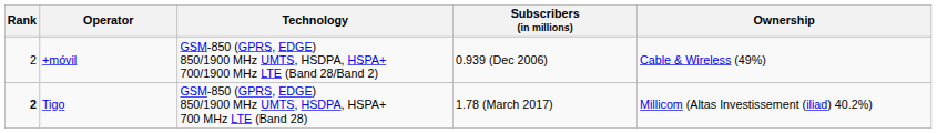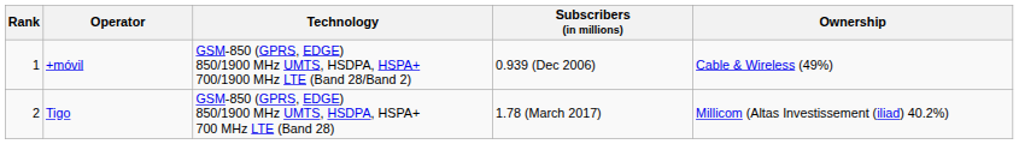 <table class="wikitable">
 <tr>
 <th style="width:3%;">Rank</th>
 <th style="width:15%;">Operator</th>
 <th style="width:30%;">Technology</th>
 <th style="width:20%;">Subscribers<br><small>(in millions)</small></th>
 <th style="width:32%;">Ownership</th>
 </tr>
 <tr>
-<td align=right>2</td>
+<td align=right>1</td>
 <td><a href='#'>+móvil</a></td>
 <td><a href='#'>GSM</a>-850 (<a href='#'>GPRS</a>, <a href='#'>EDGE</a>)<br>850/1900 MHz <a href='#'>UMTS</a>, HSDPA, <a href='#'>HSPA+</a><br>700/1900 MHz <a href='#'>LTE</a> (Band 28/Band 2)</td>
 <td>0.939 (Dec 2006)</td>
 <td><a href='#'>Cable & Wireless</a> (49%)</td>
 </tr>
 <tr>
-<td align=right><strong>2</strong></td>
+<td align=right>2</td>
 <td><a href='#'>Tigo</a></td>
 <td><a href='#'>GSM</a>-850 (<a href='#'>GPRS</a>, <a href='#'>EDGE</a>)<br>850/1900 MHz <a href='#'>UMTS</a>, <a href='#'>HSDPA</a>, HSPA+<br>700 MHz <a href='#'>LTE</a> (Band 28)</td>
 <td>1.78 (March 2017)</td>
 <td><a href='#'>Millicom</a> (Altas Investissement (<a href='#'>iliad</a>) 40.2%)</td>
 </tr>
 </table>
